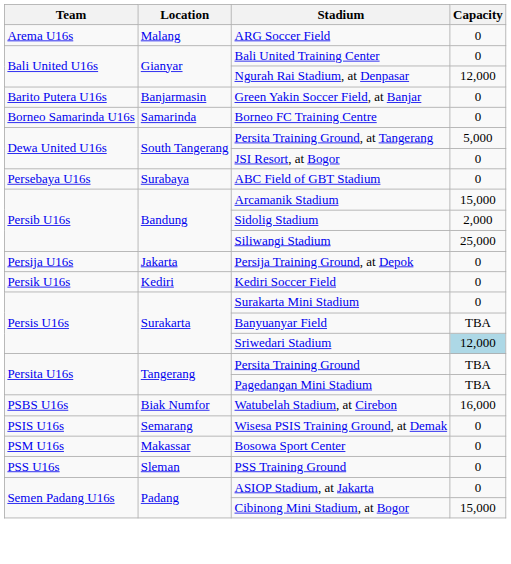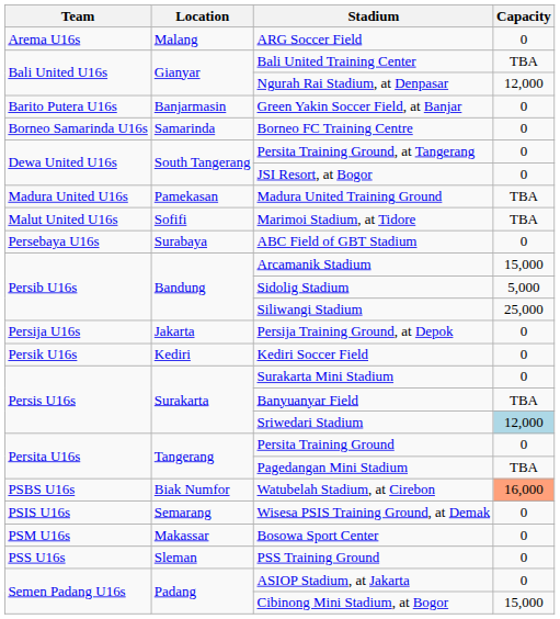 <table class="wikitable sortable">
 <tr>
 <th>Team</th>
 <th>Location</th>
 <th>Stadium</th>
 <th>Capacity</th>
 </tr>
 <tr>
 <td><a href='#'>Arema U16s</a></td>
 <td><a href='#'>Malang</a></td>
 <td><a href='#'>ARG Soccer Field</a></td>
 <td align="center">0</td>
 </tr>
 <tr>
 <td rowspan="2"><a href='#'>Bali United U16s</a></td>
 <td rowspan="2"><a href='#'>Gianyar</a></td>
 <td><a href='#'>Bali United Training Center</a></td>
-<td align="center">0</td>
+<td align="center">TBA</td>
 </tr>
 <tr>
 <td><a href='#'>Ngurah Rai Stadium</a>, at <a href='#'>Denpasar</a></td>
 <td align="center">12,000</td>
 </tr>
 <tr>
 <td><a href='#'>Barito Putera U16s</a></td>
 <td><a href='#'>Banjarmasin</a></td>
 <td><a href='#'>Green Yakin Soccer Field</a>, at <a href='#'>Banjar</a></td>
 <td align="center">0</td>
 </tr>
 <tr>
 <td><a href='#'>Borneo Samarinda U16s</a></td>
 <td><a href='#'>Samarinda</a></td>
 <td><a href='#'>Borneo FC Training Centre</a></td>
 <td align="center">0</td>
 </tr>
 <tr>
 <td rowspan="2"><a href='#'>Dewa United U16s</a></td>
 <td rowspan="2"><a href='#'>South Tangerang</a></td>
 <td><a href='#'>Persita Training Ground</a>, at <a href='#'>Tangerang</a></td>
-<td align="center">5,000</td>
+<td align="center">0</td>
 </tr>
 <tr>
 <td><a href='#'>JSI Resort</a>, at <a href='#'>Bogor</a></td>
 <td align="center">0</td>
+</tr>
+<tr>
+<td><a href='#'>Madura United U16s</a></td>
+<td><a href='#'>Pamekasan</a></td>
+<td><a href='#'>Madura United Training Ground</a></td>
+<td align="center">TBA</td>
+</tr>
+<tr>
+<td><a href='#'>Malut United U16s</a></td>
+<td><a href='#'>Sofifi</a></td>
+<td><a href='#'>Marimoi Stadium</a>, at <a href='#'>Tidore</a></td>
+<td align="center">TBA</td>
 </tr>
 <tr>
 <td><a href='#'>Persebaya U16s</a></td>
 <td><a href='#'>Surabaya</a></td>
 <td><a href='#'>ABC Field of GBT Stadium</a></td>
 <td align="center">0</td>
 </tr>
 <tr>
 <td rowspan="3"><a href='#'>Persib U16s</a></td>
 <td rowspan="3"><a href='#'>Bandung</a></td>
 <td><a href='#'>Arcamanik Stadium</a></td>
 <td align="center">15,000</td>
 </tr>
 <tr>
 <td><a href='#'>Sidolig Stadium</a></td>
-<td align="center">2,000</td>
+<td align="center">5,000</td>
 </tr>
 <tr>
 <td><a href='#'>Siliwangi Stadium</a></td>
 <td align="center">25,000</td>
 </tr>
 <tr>
 <td><a href='#'>Persija U16s</a></td>
 <td><a href='#'>Jakarta</a></td>
 <td><a href='#'>Persija Training Ground</a>, at <a href='#'>Depok</a></td>
 <td align="center">0</td>
 </tr>
 <tr>
 <td><a href='#'>Persik U16s</a></td>
 <td><a href='#'>Kediri</a></td>
 <td><a href='#'>Kediri Soccer Field</a></td>
 <td align="center">0</td>
 </tr>
 <tr>
 <td rowspan="3"><a href='#'>Persis U16s</a></td>
 <td rowspan="3"><a href='#'>Surakarta</a></td>
 <td><a href='#'>Surakarta Mini Stadium</a></td>
 <td align="center">0</td>
 </tr>
 <tr>
 <td><a href='#'>Banyuanyar Field</a></td>
 <td align="center">TBA</td>
 </tr>
 <tr>
 <td><a href='#'>Sriwedari Stadium</a></td>
 <td align="center" style="background: lightblue;">12,000</td>
 </tr>
 <tr>
 <td rowspan="2"><a href='#'>Persita U16s</a></td>
 <td rowspan="2"><a href='#'>Tangerang</a></td>
 <td><a href='#'>Persita Training Ground</a></td>
-<td align="center">TBA</td>
+<td align="center">0</td>
 </tr>
 <tr>
 <td><a href='#'>Pagedangan Mini Stadium</a></td>
 <td align="center">TBA</td>
 </tr>
 <tr>
 <td><a href='#'>PSBS U16s</a></td>
 <td><a href='#'>Biak Numfor</a></td>
 <td><a href='#'>Watubelah Stadium</a>, at <a href='#'>Cirebon</a></td>
-<td align="center">16,000</td>
+<td align="center" style="background: lightsalmon;">16,000</td>
 </tr>
 <tr>
 <td><a href='#'>PSIS U16s</a></td>
 <td><a href='#'>Semarang</a></td>
 <td><a href='#'>Wisesa PSIS Training Ground</a>, at <a href='#'>Demak</a></td>
 <td align="center">0</td>
 </tr>
 <tr>
 <td><a href='#'>PSM U16s</a></td>
 <td><a href='#'>Makassar</a></td>
 <td><a href='#'>Bosowa Sport Center</a></td>
 <td align="center">0</td>
 </tr>
 <tr>
 <td><a href='#'>PSS U16s</a></td>
 <td><a href='#'>Sleman</a></td>
 <td><a href='#'>PSS Training Ground</a></td>
 <td align="center">0</td>
 </tr>
 <tr>
 <td rowspan="2"><a href='#'>Semen Padang U16s</a></td>
 <td rowspan="2"><a href='#'>Padang</a></td>
 <td><a href='#'>ASIOP Stadium</a>, at <a href='#'>Jakarta</a></td>
 <td align="center">0</td>
 </tr>
 <tr>
 <td><a href='#'>Cibinong Mini Stadium</a>, at <a href='#'>Bogor</a></td>
 <td align="center">15,000</td>
 </tr>
 </table>
